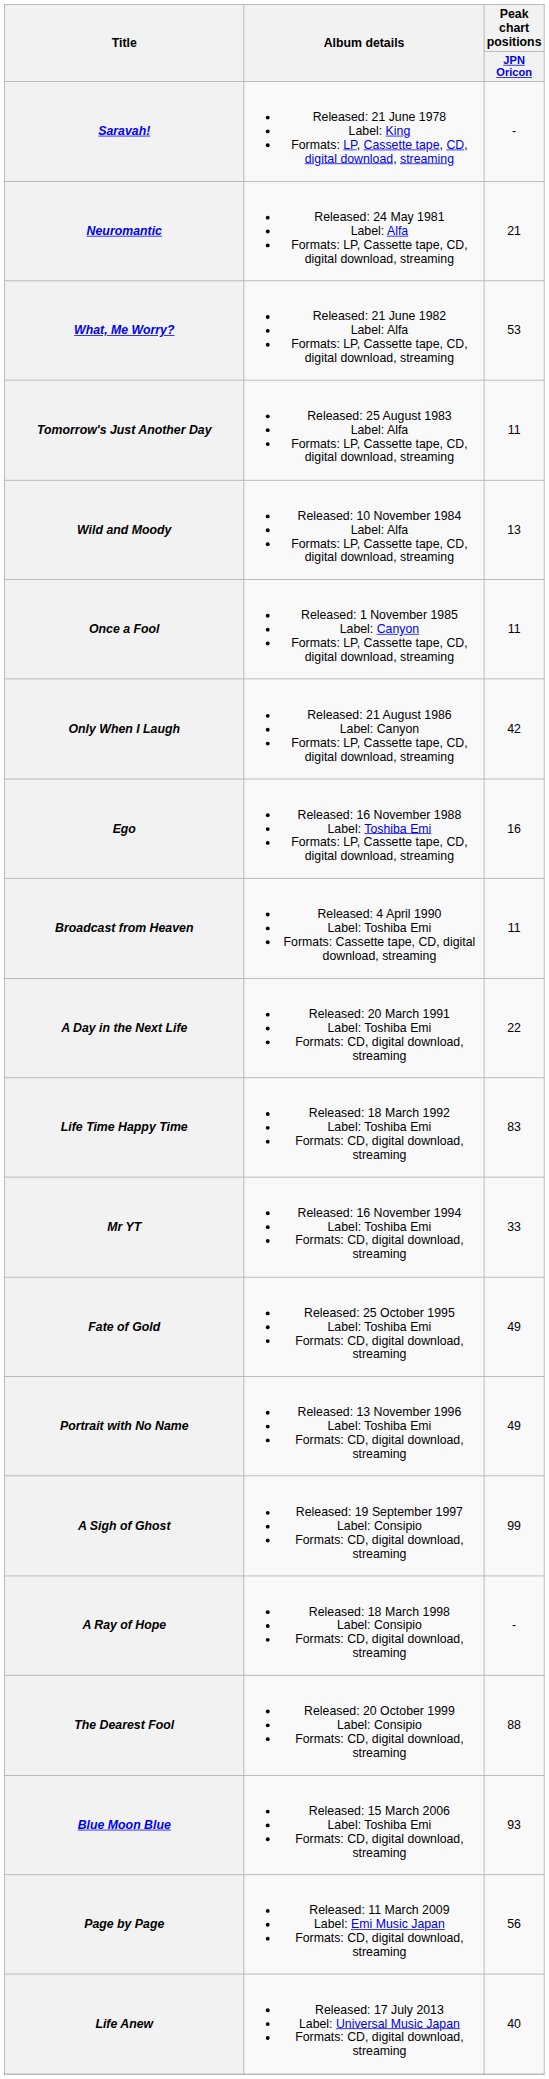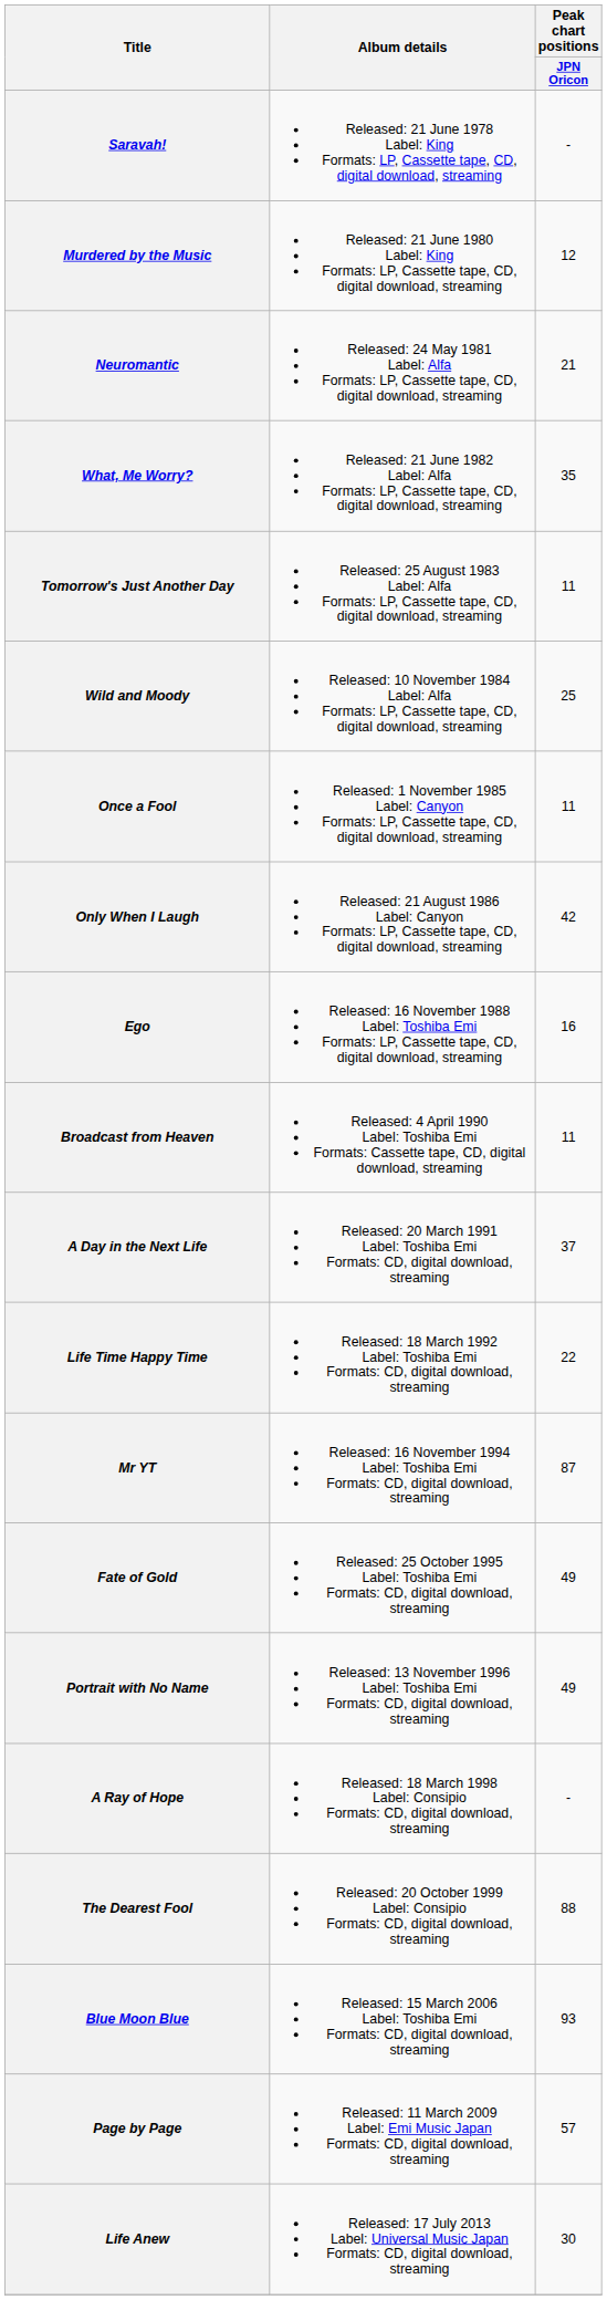 <table class="wikitable plainrowheaders" style="text-align:center;">
 <tr>
 <th scope="col" rowspan="2" style="width:19em;">Title</th>
 <th scope="col" rowspan="2" style="width:19em;">Album details</th>
 <th scope="col">Peak chart positions</th>
 </tr>
 <tr>
 <th scope="col" style="width:2.9em;font-size:90%;"><a href='#'>JPN<br>Oricon</a><br></th>
 </tr>
 <tr>
 <th scope="row"><em><a href='#'>Saravah!</a></em></th>
 <td><br><ul><li>Released: 21 June 1978</li><li>Label: <a href='#'>King</a></li><li>Formats: <a href='#'>LP</a>, <a href='#'>Cassette tape</a>, <a href='#'>CD</a>, <a href='#'>digital download</a>, <a href='#'>streaming</a></li></ul></td>
 <td>-</td>
 </tr>
 <tr>
+<th scope="row"><em><a href='#'>Murdered by the Music</a></em></th>
+<td><br><ul><li>Released: 21 June 1980</li><li>Label: <a href='#'>King</a></li><li>Formats: LP, Cassette tape, CD, digital download, streaming</li></ul></td>
+<td>12</td>
+</tr>
+<tr>
 <th scope="row"><em><a href='#'>Neuromantic</a></em></th>
 <td><br><ul><li>Released: 24 May 1981</li><li>Label: <a href='#'>Alfa</a></li><li>Formats: LP, Cassette tape, CD, digital download, streaming</li></ul></td>
 <td>21</td>
 </tr>
 <tr>
 <th scope="row"><em><a href='#'>What, Me Worry?</a></em></th>
 <td><br><ul><li>Released: 21 June 1982</li><li>Label: Alfa</li><li>Formats: LP, Cassette tape, CD, digital download, streaming</li></ul></td>
-<td>53</td>
+<td>35</td>
 </tr>
 <tr>
 <th scope="row"><em>Tomorrow's Just Another Day</em></th>
 <td><br><ul><li>Released: 25 August 1983</li><li>Label: Alfa</li><li>Formats: LP, Cassette tape, CD, digital download, streaming</li></ul></td>
 <td>11</td>
 </tr>
 <tr>
 <th scope="row"><em>Wild and Moody</em></th>
 <td><br><ul><li>Released: 10 November 1984</li><li>Label: Alfa</li><li>Formats: LP, Cassette tape, CD, digital download, streaming</li></ul></td>
-<td>13</td>
+<td>25</td>
 </tr>
 <tr>
 <th scope="row"><em>Once a Fool</em></th>
 <td><br><ul><li>Released: 1 November 1985</li><li>Label: <a href='#'>Canyon</a></li><li>Formats: LP, Cassette tape, CD, digital download, streaming</li></ul></td>
 <td>11</td>
 </tr>
 <tr>
 <th scope="row"><em>Only When I Laugh</em></th>
 <td><br><ul><li>Released: 21 August 1986</li><li>Label: Canyon</li><li>Formats: LP, Cassette tape, CD, digital download, streaming</li></ul></td>
 <td>42</td>
 </tr>
 <tr>
 <th scope="row"><em>Ego</em></th>
 <td><br><ul><li>Released: 16 November 1988</li><li>Label: <a href='#'>Toshiba Emi</a></li><li>Formats: LP, Cassette tape, CD, digital download, streaming</li></ul></td>
 <td>16</td>
 </tr>
 <tr>
 <th scope="row"><em>Broadcast from Heaven</em></th>
 <td><br><ul><li>Released: 4 April 1990</li><li>Label: Toshiba Emi</li><li>Formats: Cassette tape, CD, digital download, streaming</li></ul></td>
 <td>11</td>
 </tr>
 <tr>
 <th scope="row"><em>A Day in the Next Life</em></th>
 <td><br><ul><li>Released: 20 March 1991</li><li>Label: Toshiba Emi</li><li>Formats: CD, digital download, streaming</li></ul></td>
-<td>22</td>
+<td>37</td>
 </tr>
 <tr>
 <th scope="row"><em>Life Time Happy Time</em></th>
 <td><br><ul><li>Released: 18 March 1992</li><li>Label: Toshiba Emi</li><li>Formats: CD, digital download, streaming</li></ul></td>
-<td>83</td>
+<td>22</td>
 </tr>
 <tr>
 <th scope="row"><em>Mr YT</em></th>
 <td><br><ul><li>Released: 16 November 1994</li><li>Label: Toshiba Emi</li><li>Formats: CD, digital download, streaming</li></ul></td>
-<td>33</td>
+<td>87</td>
 </tr>
 <tr>
 <th scope="row"><em>Fate of Gold</em></th>
 <td><br><ul><li>Released: 25 October 1995</li><li>Label: Toshiba Emi</li><li>Formats: CD, digital download, streaming</li></ul></td>
 <td>49</td>
 </tr>
 <tr>
 <th scope="row"><em>Portrait with No Name</em></th>
 <td><br><ul><li>Released: 13 November 1996</li><li>Label: Toshiba Emi</li><li>Formats: CD, digital download, streaming</li></ul></td>
 <td>49</td>
-</tr>
-<tr>
-<th scope="row"><em>A Sigh of Ghost</em></th>
-<td><br><ul><li>Released: 19 September 1997</li><li>Label: Consipio</li><li>Formats: CD, digital download, streaming</li></ul></td>
-<td>99</td>
 </tr>
 <tr>
 <th scope="row"><em>A Ray of Hope</em></th>
 <td><br><ul><li>Released: 18 March 1998</li><li>Label: Consipio</li><li>Formats: CD, digital download, streaming</li></ul></td>
 <td>-</td>
 </tr>
 <tr>
 <th scope="row"><em>The Dearest Fool</em></th>
 <td><br><ul><li>Released: 20 October 1999</li><li>Label: Consipio</li><li>Formats: CD, digital download, streaming</li></ul></td>
 <td>88</td>
 </tr>
 <tr>
 <th scope="row"><em><a href='#'>Blue Moon Blue</a></em></th>
 <td><br><ul><li>Released: 15 March 2006</li><li>Label: Toshiba Emi</li><li>Formats: CD, digital download, streaming</li></ul></td>
 <td>93</td>
 </tr>
 <tr>
 <th scope="row"><em>Page by Page</em></th>
 <td><br><ul><li>Released: 11 March 2009</li><li>Label: <a href='#'>Emi Music Japan</a></li><li>Formats: CD, digital download, streaming</li></ul></td>
-<td>56</td>
+<td>57</td>
 </tr>
 <tr>
 <th scope="row"><em>Life Anew</em></th>
 <td><br><ul><li>Released: 17 July 2013</li><li>Label: <a href='#'>Universal Music Japan</a></li><li>Formats: CD, digital download, streaming</li></ul></td>
-<td>40</td>
+<td>30</td>
 </tr>
 <tr>
 </tr>
 </table>
